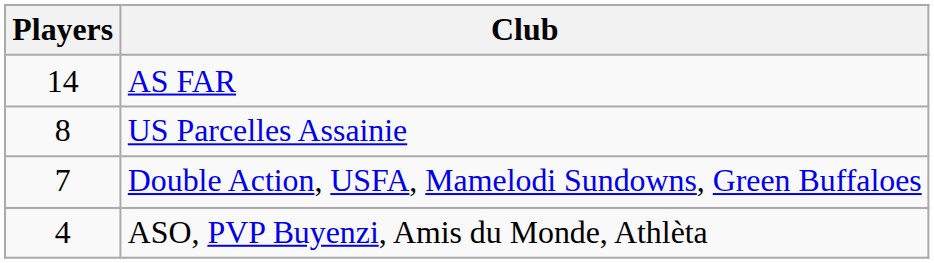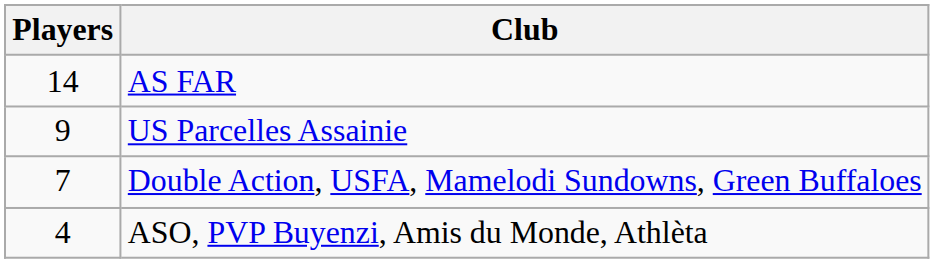 <table class="wikitable">
 <tr>
 <th>Players</th>
 <th>Club</th>
 </tr>
 <tr>
 <td align="center">14</td>
 <td> <a href='#'>AS FAR</a></td>
 </tr>
 <tr>
-<td align="center">8</td>
+<td align="center">9</td>
 <td> <a href='#'>US Parcelles Assainie</a></td>
 </tr>
 <tr>
 <td align="center">7</td>
 <td> <a href='#'>Double Action</a>,  <a href='#'>USFA</a>,  <a href='#'>Mamelodi Sundowns</a>,  <a href='#'>Green Buffaloes</a></td>
 </tr>
 <tr>
 <td align="center">4</td>
 <td> ASO,  <a href='#'>PVP Buyenzi</a>,  Amis du Monde,  Athlèta</td>
 </tr>
 </table>
